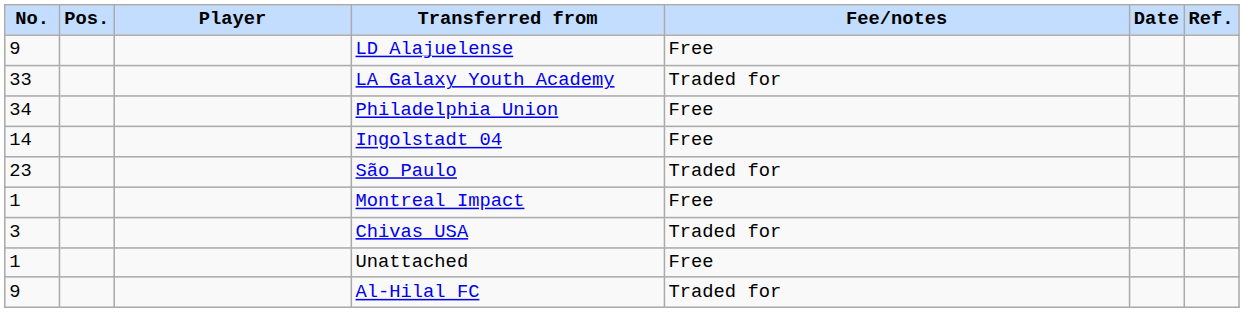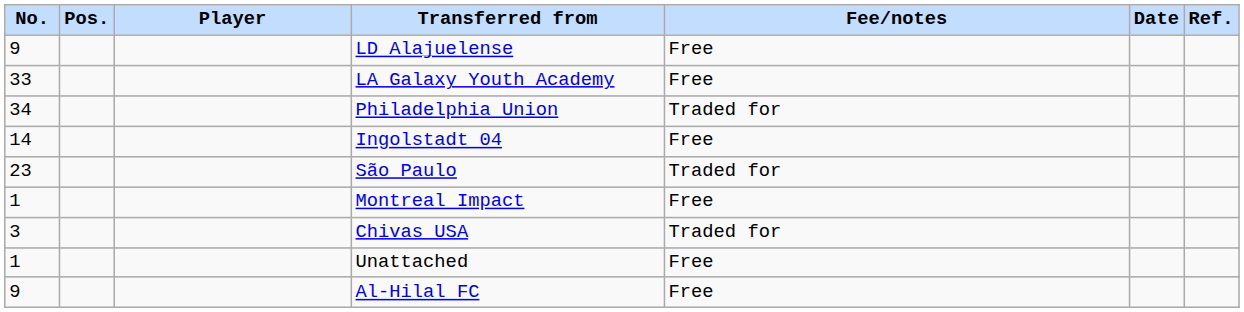 <table class="wikitable sortable" style="text-align:left; font-size:95%;">
 <tr>
 <th style="background:#c2ddff; width:30px;"><strong>No.</strong></th>
 <th style="background:#c2ddff; width:30px;"><strong>Pos.</strong></th>
 <th style="background:#c2ddff; width:150px;"><strong>Player</strong></th>
 <th style="background:#c2ddff; width:200px;"><strong>Transferred from</strong></th>
 <th style="background:#c2ddff; width:300px;"><strong>Fee/notes</strong></th>
 <th style="background:#c2ddff; width:30px;"><strong>Date</strong></th>
 <th style="background:#c2ddff; width:30px;"><strong>Ref.</strong></th>
 </tr>
 <tr>
 <td>9</td>
 <td align=center></td>
 <td></td>
 <td> <a href='#'>LD Alajuelense</a></td>
 <td>Free</td>
 <td></td>
 <td></td>
 </tr>
 <tr>
 <td>33</td>
 <td align=center></td>
 <td></td>
 <td> <a href='#'>LA Galaxy Youth Academy</a></td>
-<td>Traded for</td>
+<td>Free</td>
 <td></td>
 <td></td>
 </tr>
 <tr>
 <td>34</td>
 <td align=center></td>
 <td></td>
 <td> <a href='#'>Philadelphia Union</a></td>
-<td>Free</td>
+<td>Traded for</td>
 <td></td>
 <td></td>
 </tr>
 <tr>
 <td>14</td>
 <td align=center></td>
 <td></td>
 <td> <a href='#'>Ingolstadt 04</a></td>
 <td>Free</td>
 <td></td>
 <td></td>
 </tr>
 <tr>
 <td>23</td>
 <td align=center></td>
 <td></td>
 <td> <a href='#'>São Paulo</a></td>
 <td>Traded for</td>
 <td></td>
 <td></td>
 </tr>
 <tr>
 <td>1</td>
 <td align=center></td>
 <td></td>
 <td> <a href='#'>Montreal Impact</a></td>
 <td>Free</td>
 <td></td>
 <td></td>
 </tr>
 <tr>
 <td>3</td>
 <td align=center></td>
 <td></td>
 <td> <a href='#'>Chivas USA</a></td>
 <td>Traded for</td>
 <td></td>
 <td></td>
 </tr>
 <tr>
 <td>1</td>
 <td align=center></td>
 <td></td>
 <td>Unattached</td>
 <td>Free</td>
 <td></td>
 <td></td>
 </tr>
 <tr>
 <td>9</td>
 <td align=center></td>
 <td></td>
 <td> <a href='#'>Al-Hilal FC</a></td>
-<td>Traded for</td>
+<td>Free</td>
 <td></td>
 <td></td>
 </tr>
 </table>
